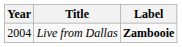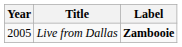 <table class="wikitable">
 <tr>
 <th>Year</th>
 <th>Title</th>
 <th>Label</th>
 </tr>
 <tr>
-<td>2004</td>
+<td>2005</td>
 <td><em>Live from Dallas</em></td>
 <td><strong>Zambooie</strong></td>
 </tr>
 </table>
